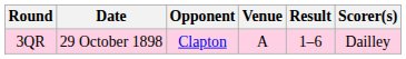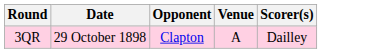 <table class="wikitable sortable" style="text-align:center;">
 <tr>
 <th>Round</th>
 <th>Date</th>
 <th>Opponent</th>
 <th>Venue</th>
-<th>Result</th>
 <th>Scorer(s)</th>
 </tr>
 <tr style="background:#ffd0e3;">
 <td>3QR</td>
 <td>29 October 1898</td>
 <td><a href='#'>Clapton</a></td>
 <td>A</td>
-<td>1–6</td>
 <td>Dailley</td>
 </tr>
 </table>
